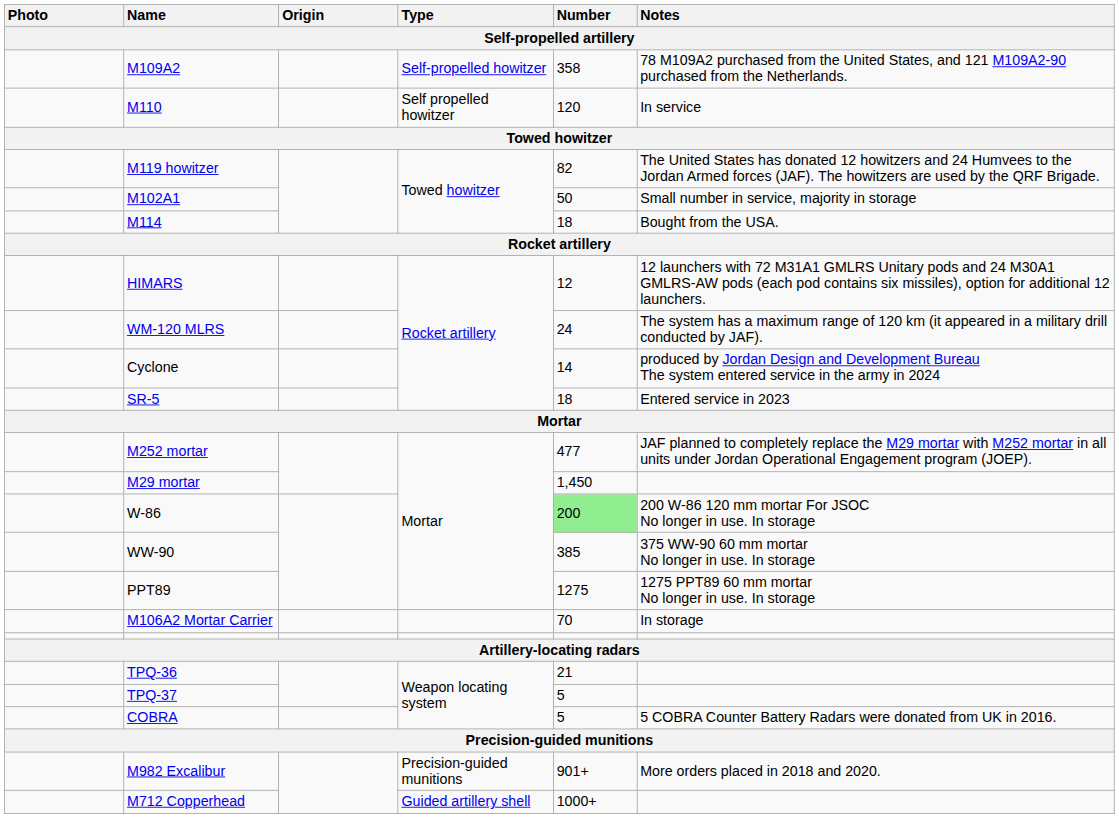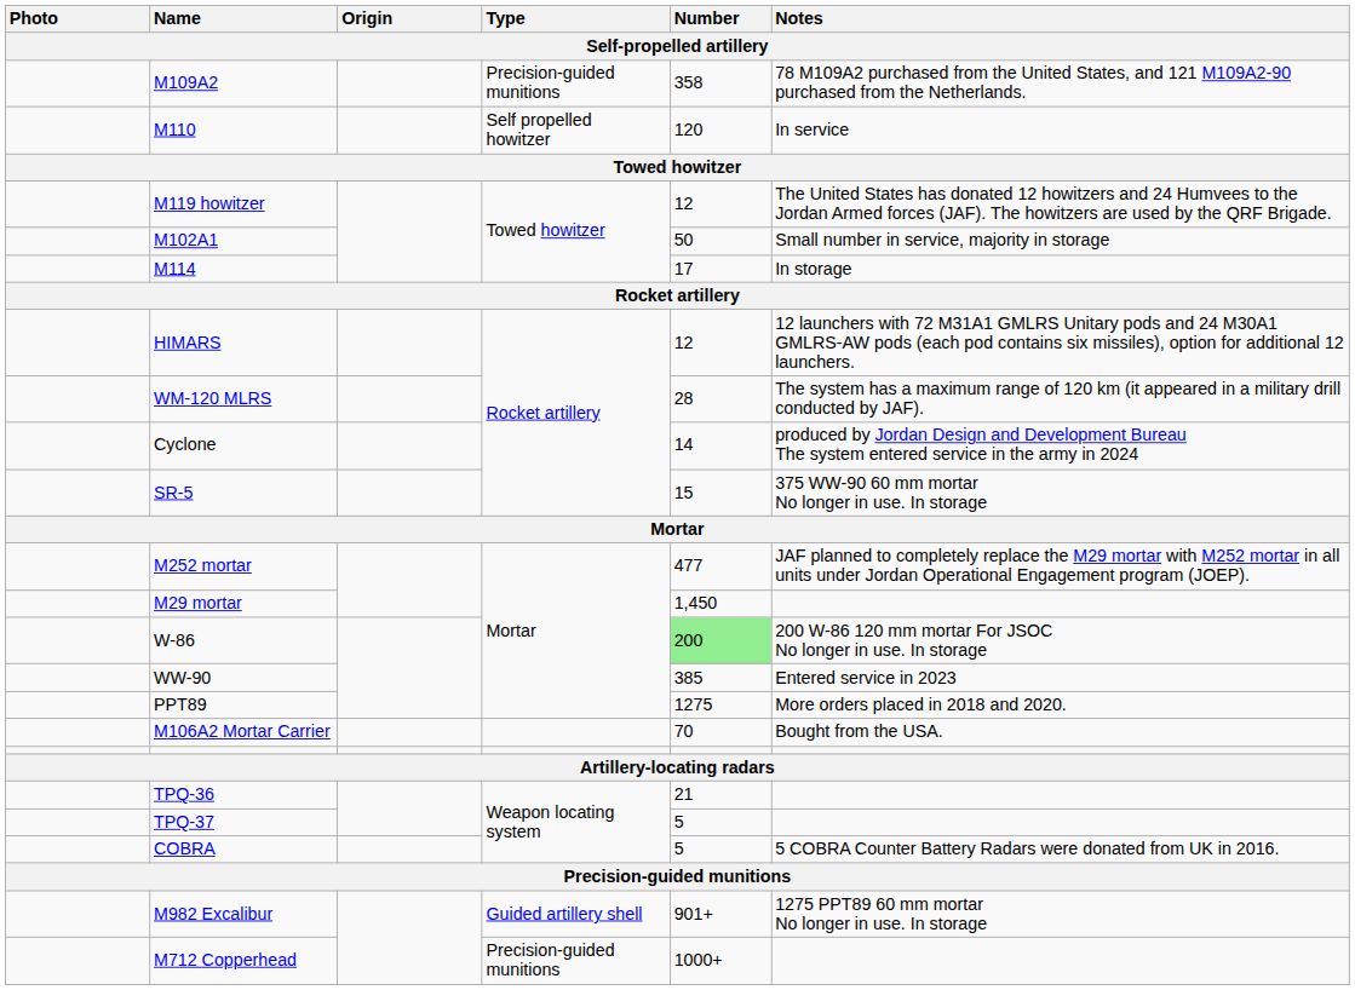 <table class="wikitable">
 <tr>
 <th style="text-align: left; width:10%;">Photo</th>
 <th style="text-align: left; width:13%;">Name</th>
 <th style="text-align: left; width:10%;">Origin</th>
 <th style="text-align: left; width:13%;">Type</th>
 <th style="text-align: left; width:7%;">Number</th>
 <th style="text-align: left; width:40%;">Notes</th>
 </tr>
 <tr>
 <th colspan="7">Self-propelled artillery</th>
 </tr>
 <tr>
 <td></td>
 <td><a href='#'>M109A2</a></td>
 <td></td>
-<td><a href='#'>Self-propelled howitzer</a></td>
+<td>Precision-guided munitions</td>
 <td>358</td>
 <td>78 M109A2 purchased from the United States, and 121 <a href='#'>M109A2-90</a> purchased from the Netherlands.</td>
 </tr>
 <tr>
 <td></td>
 <td><a href='#'>M110</a></td>
 <td></td>
 <td>Self propelled<br>howitzer</td>
 <td>120</td>
 <td>In service</td>
 </tr>
 <tr>
 <th colspan="7">Towed howitzer</th>
 </tr>
 <tr>
 <td></td>
 <td><a href='#'>M119 howitzer</a></td>
 <td rowspan="3"></td>
 <td rowspan="3">Towed <a href='#'>howitzer</a></td>
-<td>82</td>
+<td>12</td>
 <td>The United States has donated 12 howitzers and 24 Humvees to the Jordan Armed forces (JAF). The howitzers are used by the QRF Brigade.</td>
 </tr>
 <tr>
 <td></td>
 <td><a href='#'>M102A1</a></td>
 <td>50</td>
 <td>Small number in service, majority in storage</td>
 </tr>
 <tr>
 <td></td>
 <td><a href='#'>M114</a></td>
-<td>18</td>
-<td>Bought from  the USA.</td>
+<td>17</td>
+<td>In storage</td>
 </tr>
 <tr>
 <th colspan="7">Rocket artillery</th>
 </tr>
 <tr>
 <td></td>
 <td><a href='#'>HIMARS</a></td>
 <td></td>
 <td rowspan="4"><a href='#'>Rocket artillery</a></td>
 <td>12</td>
 <td>12 launchers with 72 M31A1 GMLRS Unitary pods and 24 M30A1 GMLRS-AW pods (each pod contains six missiles), option for additional 12 launchers.</td>
 </tr>
 <tr>
 <td></td>
 <td><a href='#'>WM-120 MLRS</a></td>
 <td></td>
-<td>24</td>
+<td>28</td>
 <td>The system has a maximum range of 120 km (it appeared in a military drill conducted by JAF).</td>
 </tr>
 <tr>
 <td></td>
 <td>Cyclone</td>
 <td><br></td>
 <td>14</td>
 <td>produced by <a href='#'>Jordan Design and Development Bureau</a><br>The system entered service in the army in 2024</td>
 </tr>
 <tr>
 <td></td>
 <td><a href='#'>SR-5</a></td>
 <td><br></td>
-<td>18</td>
-<td>Entered service in 2023</td>
+<td>15</td>
+<td>375 WW-90 60 mm mortar <br>No longer in use. In storage</td>
 </tr>
 <tr>
 <th colspan="7">Mortar</th>
 </tr>
 <tr>
 <td></td>
 <td><a href='#'>M252 mortar</a></td>
 <td rowspan="2"></td>
 <td rowspan="5">Mortar</td>
 <td>477 </td>
 <td>JAF planned to completely replace the <a href='#'>M29 mortar</a> with <a href='#'>M252 mortar</a> in all units under Jordan Operational Engagement program (JOEP).</td>
 </tr>
 <tr>
 <td></td>
 <td><a href='#'>M29 mortar</a></td>
 <td>1,450</td>
 <td></td>
 </tr>
 <tr>
 <td></td>
 <td>W-86</td>
 <td rowspan="3"></td>
 <td style="background: lightgreen;">200</td>
 <td>200 W-86 120 mm mortar For JSOC<br>No longer in use. In storage</td>
 </tr>
 <tr>
 <td></td>
 <td>WW-90</td>
 <td>385</td>
-<td>375 WW-90 60 mm mortar <br>No longer in use. In storage</td>
+<td>Entered service in 2023</td>
 </tr>
 <tr>
 <td></td>
 <td>PPT89</td>
 <td>1275</td>
-<td>1275 PPT89 60 mm mortar<br>No longer in use. In storage</td>
+<td>More orders placed in 2018 and 2020.</td>
 </tr>
 <tr>
 <td></td>
 <td><a href='#'>M106A2 Mortar Carrier</a></td>
 <td></td>
 <td></td>
 <td>70</td>
-<td>In storage</td>
+<td>Bought from  the USA.</td>
 </tr>
 <tr>
 <td></td>
 <td></td>
 <td></td>
 <td></td>
 <td></td>
 <td></td>
 </tr>
 <tr>
 <th colspan="7">Artillery-locating radars</th>
 </tr>
 <tr>
 <td></td>
 <td><a href='#'>TPQ-36</a></td>
 <td rowspan="2"></td>
 <td rowspan="3">Weapon locating system</td>
 <td>21</td>
 <td></td>
 </tr>
 <tr>
 <td></td>
 <td><a href='#'>TPQ-37</a></td>
 <td>5</td>
 <td></td>
 </tr>
 <tr>
 <td></td>
 <td><a href='#'>COBRA</a></td>
 <td></td>
 <td>5</td>
 <td>5 COBRA Counter Battery Radars were donated from UK in 2016.</td>
 </tr>
 <tr>
 <th colspan="7">Precision-guided munitions</th>
 </tr>
 <tr>
 <td></td>
 <td><a href='#'>M982 Excalibur</a></td>
 <td rowspan="2"></td>
-<td>Precision-guided munitions</td>
+<td><a href='#'>Guided artillery shell</a></td>
 <td>901+</td>
-<td>More orders placed in 2018 and 2020.</td>
+<td>1275 PPT89 60 mm mortar<br>No longer in use. In storage</td>
 </tr>
 <tr>
 <td></td>
 <td><a href='#'>M712 Copperhead</a></td>
-<td><a href='#'>Guided artillery shell</a></td>
+<td>Precision-guided munitions</td>
 <td>1000+</td>
 <td></td>
 </tr>
 </table>
